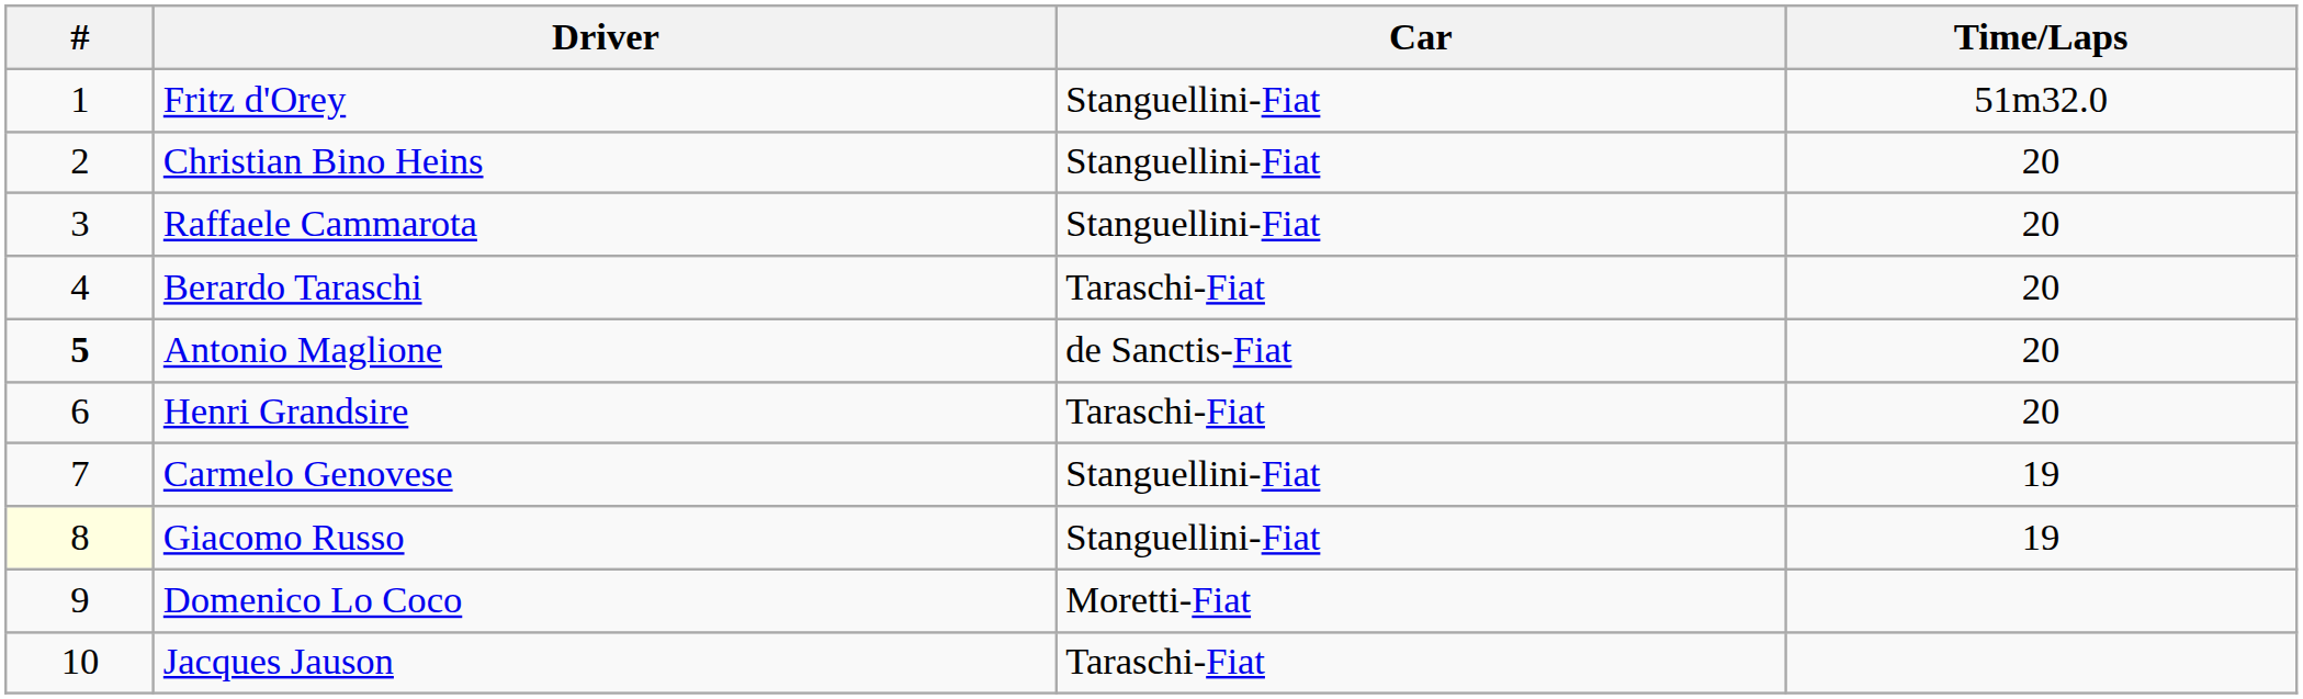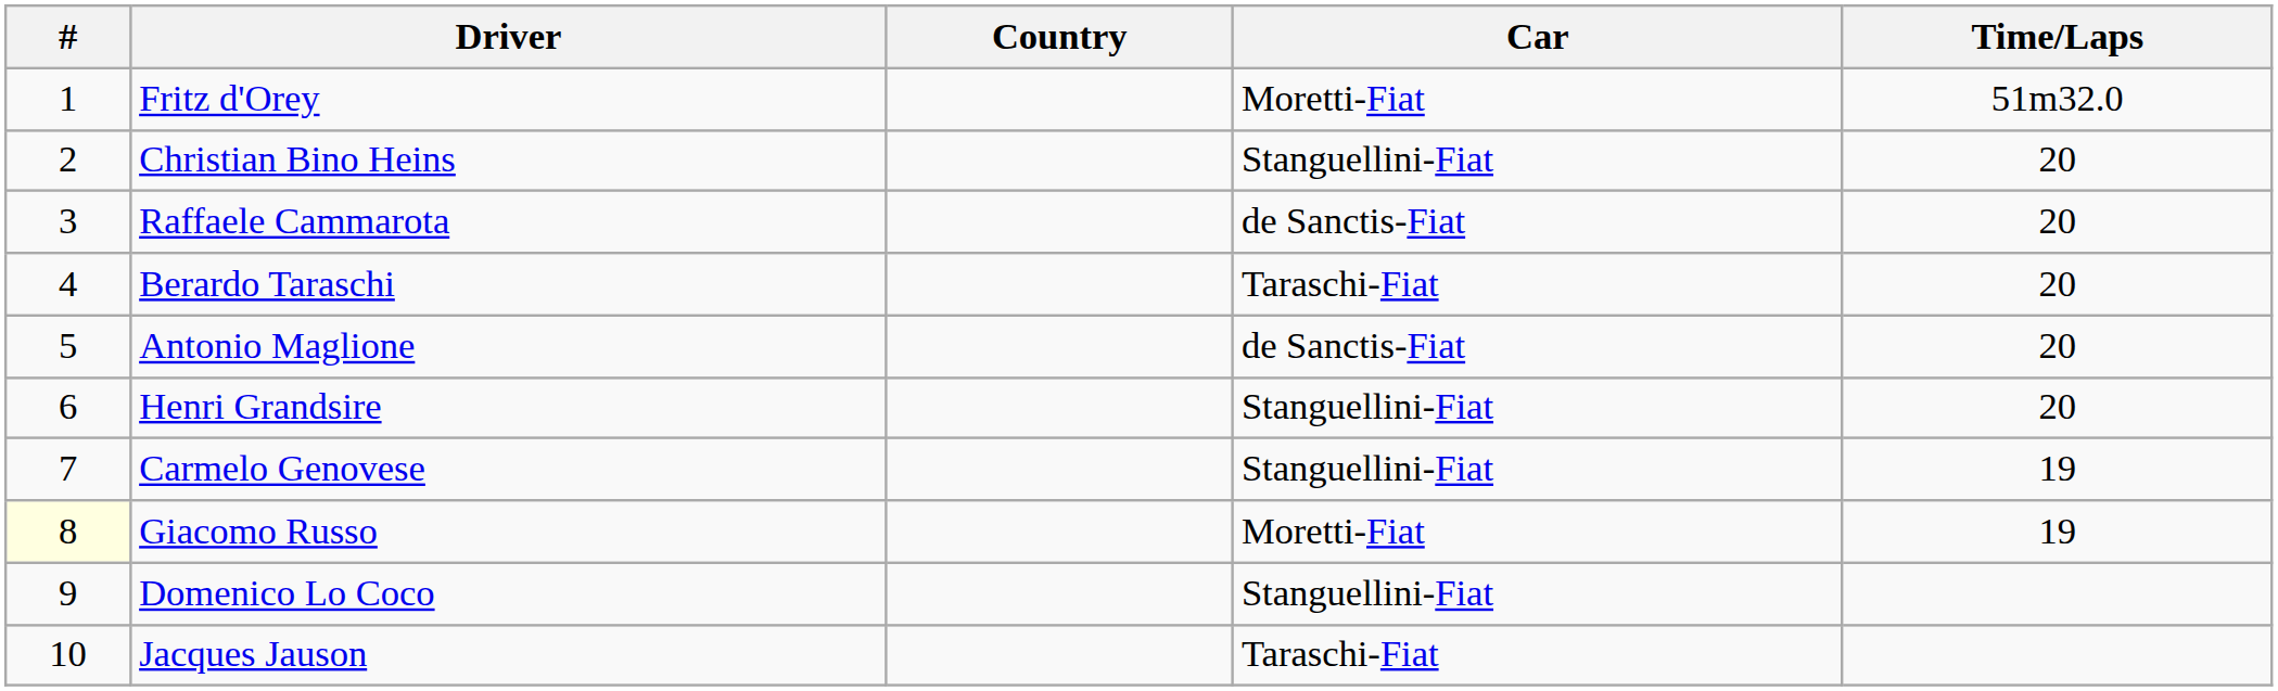 <table class="wikitable" width=55% style="font-size:90%; text-align:left;">
 <tr>
 <th>#</th>
 <th>Driver</th>
+<th>Country</th>
 <th>Car</th>
 <th>Time/Laps</th>
 </tr>
 <tr>
 <td align=center>1</td>
 <td><a href='#'>Fritz d'Orey</a></td>
-<td>Stanguellini-<a href='#'>Fiat</a></td>
+<td></td>
+<td>Moretti-<a href='#'>Fiat</a></td>
 <td align=center>51m32.0</td>
 </tr>
 <tr>
 <td align=center>2</td>
 <td><a href='#'>Christian Bino Heins</a></td>
+<td></td>
 <td>Stanguellini-<a href='#'>Fiat</a></td>
 <td align=center>20</td>
 </tr>
 <tr>
 <td align=center>3</td>
 <td><a href='#'>Raffaele Cammarota</a></td>
-<td>Stanguellini-<a href='#'>Fiat</a></td>
+<td></td>
+<td>de Sanctis-<a href='#'>Fiat</a></td>
 <td align=center>20</td>
 </tr>
 <tr>
 <td align=center>4</td>
 <td><a href='#'>Berardo Taraschi</a></td>
+<td></td>
 <td>Taraschi-<a href='#'>Fiat</a></td>
 <td align=center>20</td>
 </tr>
 <tr>
-<td align=center><strong>5</strong></td>
+<td align=center>5</td>
 <td><a href='#'>Antonio Maglione</a></td>
+<td></td>
 <td>de Sanctis-<a href='#'>Fiat</a></td>
 <td align=center>20</td>
 </tr>
 <tr>
 <td align=center>6</td>
 <td><a href='#'>Henri Grandsire</a></td>
-<td>Taraschi-<a href='#'>Fiat</a></td>
+<td></td>
+<td>Stanguellini-<a href='#'>Fiat</a></td>
 <td align=center>20</td>
 </tr>
 <tr>
 <td align=center>7</td>
 <td><a href='#'>Carmelo Genovese</a></td>
+<td></td>
 <td>Stanguellini-<a href='#'>Fiat</a></td>
 <td align=center>19</td>
 </tr>
 <tr>
 <td align=center style="background: lightyellow;">8</td>
 <td><a href='#'>Giacomo Russo</a></td>
-<td>Stanguellini-<a href='#'>Fiat</a></td>
+<td></td>
+<td>Moretti-<a href='#'>Fiat</a></td>
 <td align=center>19</td>
 </tr>
 <tr>
 <td align=center>9</td>
 <td><a href='#'>Domenico Lo Coco</a></td>
-<td>Moretti-<a href='#'>Fiat</a></td>
+<td></td>
+<td>Stanguellini-<a href='#'>Fiat</a></td>
 <td></td>
 </tr>
 <tr>
 <td align=center>10</td>
 <td><a href='#'>Jacques Jauson</a></td>
+<td></td>
 <td>Taraschi-<a href='#'>Fiat</a></td>
 <td></td>
 </tr>
 </table>
